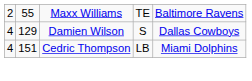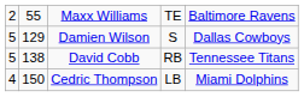 <table class="wikitable" style="text-align:center">
 <tr>
 <td>2</td>
 <td>55</td>
 <td><a href='#'>Maxx Williams</a></td>
 <td>TE</td>
 <td><a href='#'>Baltimore Ravens</a></td>
 </tr>
 <tr>
-<td>4</td>
+<td>5</td>
 <td>129</td>
 <td><a href='#'>Damien Wilson</a></td>
 <td>S</td>
 <td><a href='#'>Dallas Cowboys</a></td>
 </tr>
 <tr>
+<td>5</td>
+<td>138</td>
+<td><a href='#'>David Cobb</a></td>
+<td>RB</td>
+<td><a href='#'>Tennessee Titans</a></td>
+</tr>
+<tr>
 <td>4</td>
-<td>151</td>
+<td>150</td>
 <td><a href='#'>Cedric Thompson</a></td>
 <td>LB</td>
 <td><a href='#'>Miami Dolphins</a></td>
 </tr>
 </table>
